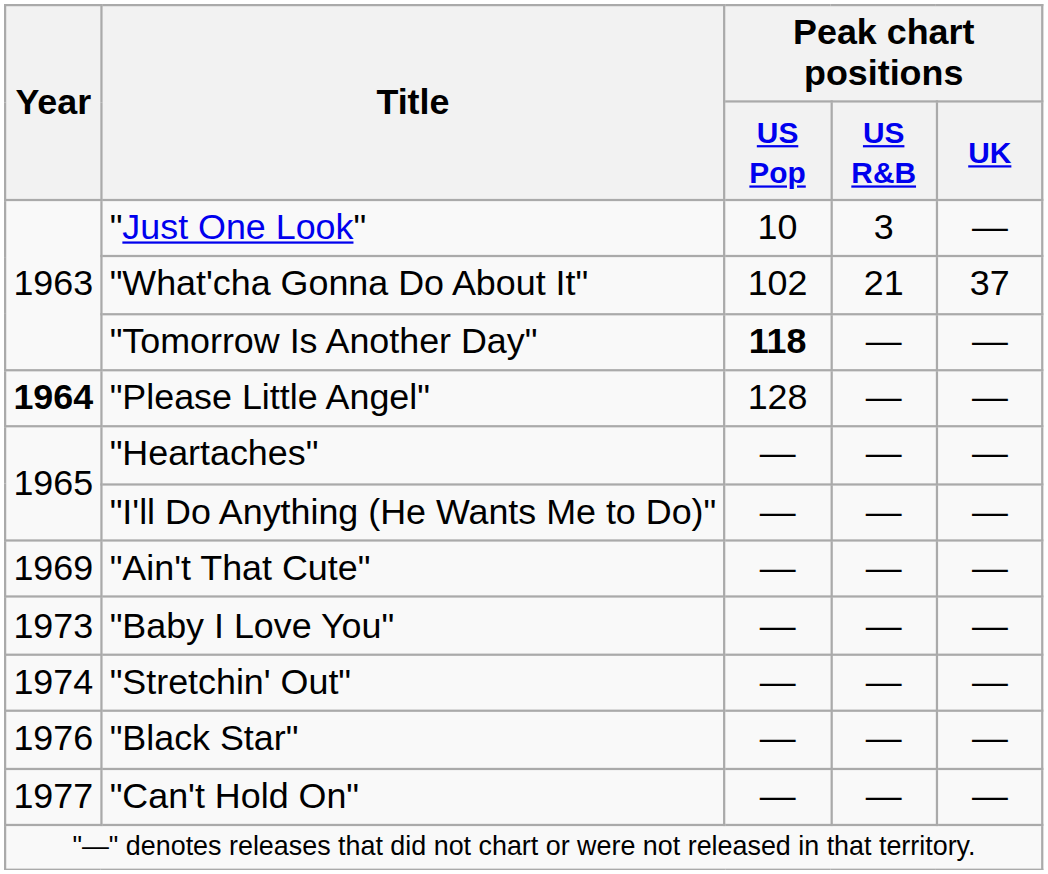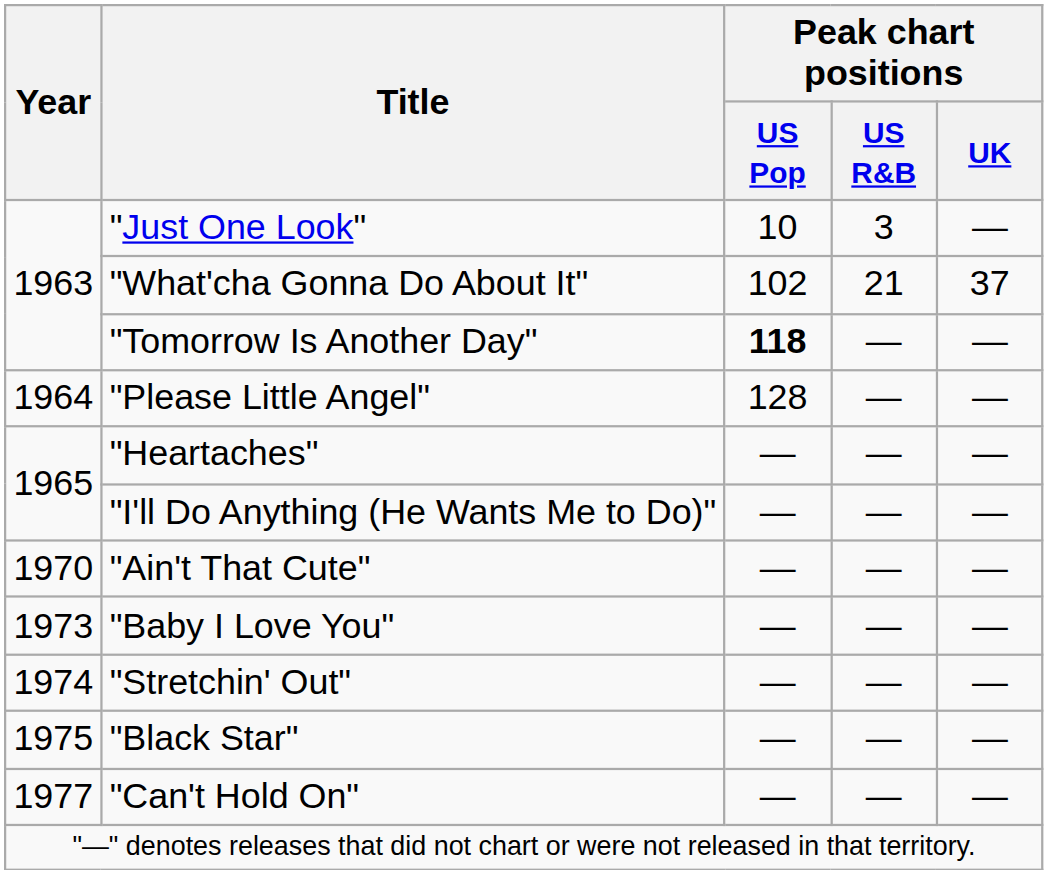 <table class="wikitable">
 <tr>
 <th scope="col" rowspan="2">Year</th>
 <th scope="col" rowspan="2">Title</th>
 <th scope="col" colspan="3">Peak chart positions</th>
 </tr>
 <tr>
 <th style="width:40px;"><small><a href='#'>US Pop</a></small><br></th>
 <th style="width:40px;"><small><a href='#'>US R&B</a></small><br></th>
 <th style="width:40px;"><small><a href='#'>UK</a></small><br></th>
 </tr>
 <tr>
 <td rowspan="3">1963</td>
 <td>"<a href='#'>Just One Look</a>"</td>
 <td align=center>10</td>
 <td align=center>3</td>
 <td align=center>―</td>
 </tr>
 <tr>
 <td>"What'cha Gonna Do About It"</td>
 <td align=center>102</td>
 <td align=center>21</td>
 <td align=center>37</td>
 </tr>
 <tr>
 <td>"Tomorrow Is Another Day"</td>
 <td align=center><strong>118</strong></td>
 <td align=center>―</td>
 <td align=center>―</td>
 </tr>
 <tr>
-<td rowspan="1"><strong>1964</strong></td>
+<td rowspan="1">1964</td>
 <td>"Please Little Angel"</td>
 <td align=center>128</td>
 <td align=center>―</td>
 <td align=center>―</td>
 </tr>
 <tr>
 <td rowspan="2">1965</td>
 <td>"Heartaches"</td>
 <td align=center>―</td>
 <td align=center>―</td>
 <td align=center>―</td>
 </tr>
 <tr>
 <td>"I'll Do Anything (He Wants Me to Do)"</td>
 <td align=center>―</td>
 <td align=center>―</td>
 <td align=center>―</td>
 </tr>
 <tr>
-<td rowspan="1">1969</td>
+<td rowspan="1">1970</td>
 <td>"Ain't That Cute"</td>
 <td align=center>―</td>
 <td align=center>―</td>
 <td align=center>―</td>
 </tr>
 <tr>
 <td rowspan="1">1973</td>
 <td>"Baby I Love You"</td>
 <td align=center>―</td>
 <td align=center>―</td>
 <td align=center>―</td>
 </tr>
 <tr>
 <td rowspan="1">1974</td>
 <td>"Stretchin' Out"</td>
 <td align=center>―</td>
 <td align=center>―</td>
 <td align=center>―</td>
 </tr>
 <tr>
-<td rowspan="1">1976</td>
+<td rowspan="1">1975</td>
 <td>"Black Star"</td>
 <td align=center>―</td>
 <td align=center>―</td>
 <td align=center>―</td>
 </tr>
 <tr>
 <td rowspan="1">1977</td>
 <td>"Can't Hold On"</td>
 <td align=center>―</td>
 <td align=center>―</td>
 <td align=center>―</td>
 </tr>
 <tr>
 <td colspan="7" style="text-align:center; font-size:9pt;">"—" denotes releases that did not chart or were not released in that territory.</td>
 </tr>
 </table>
